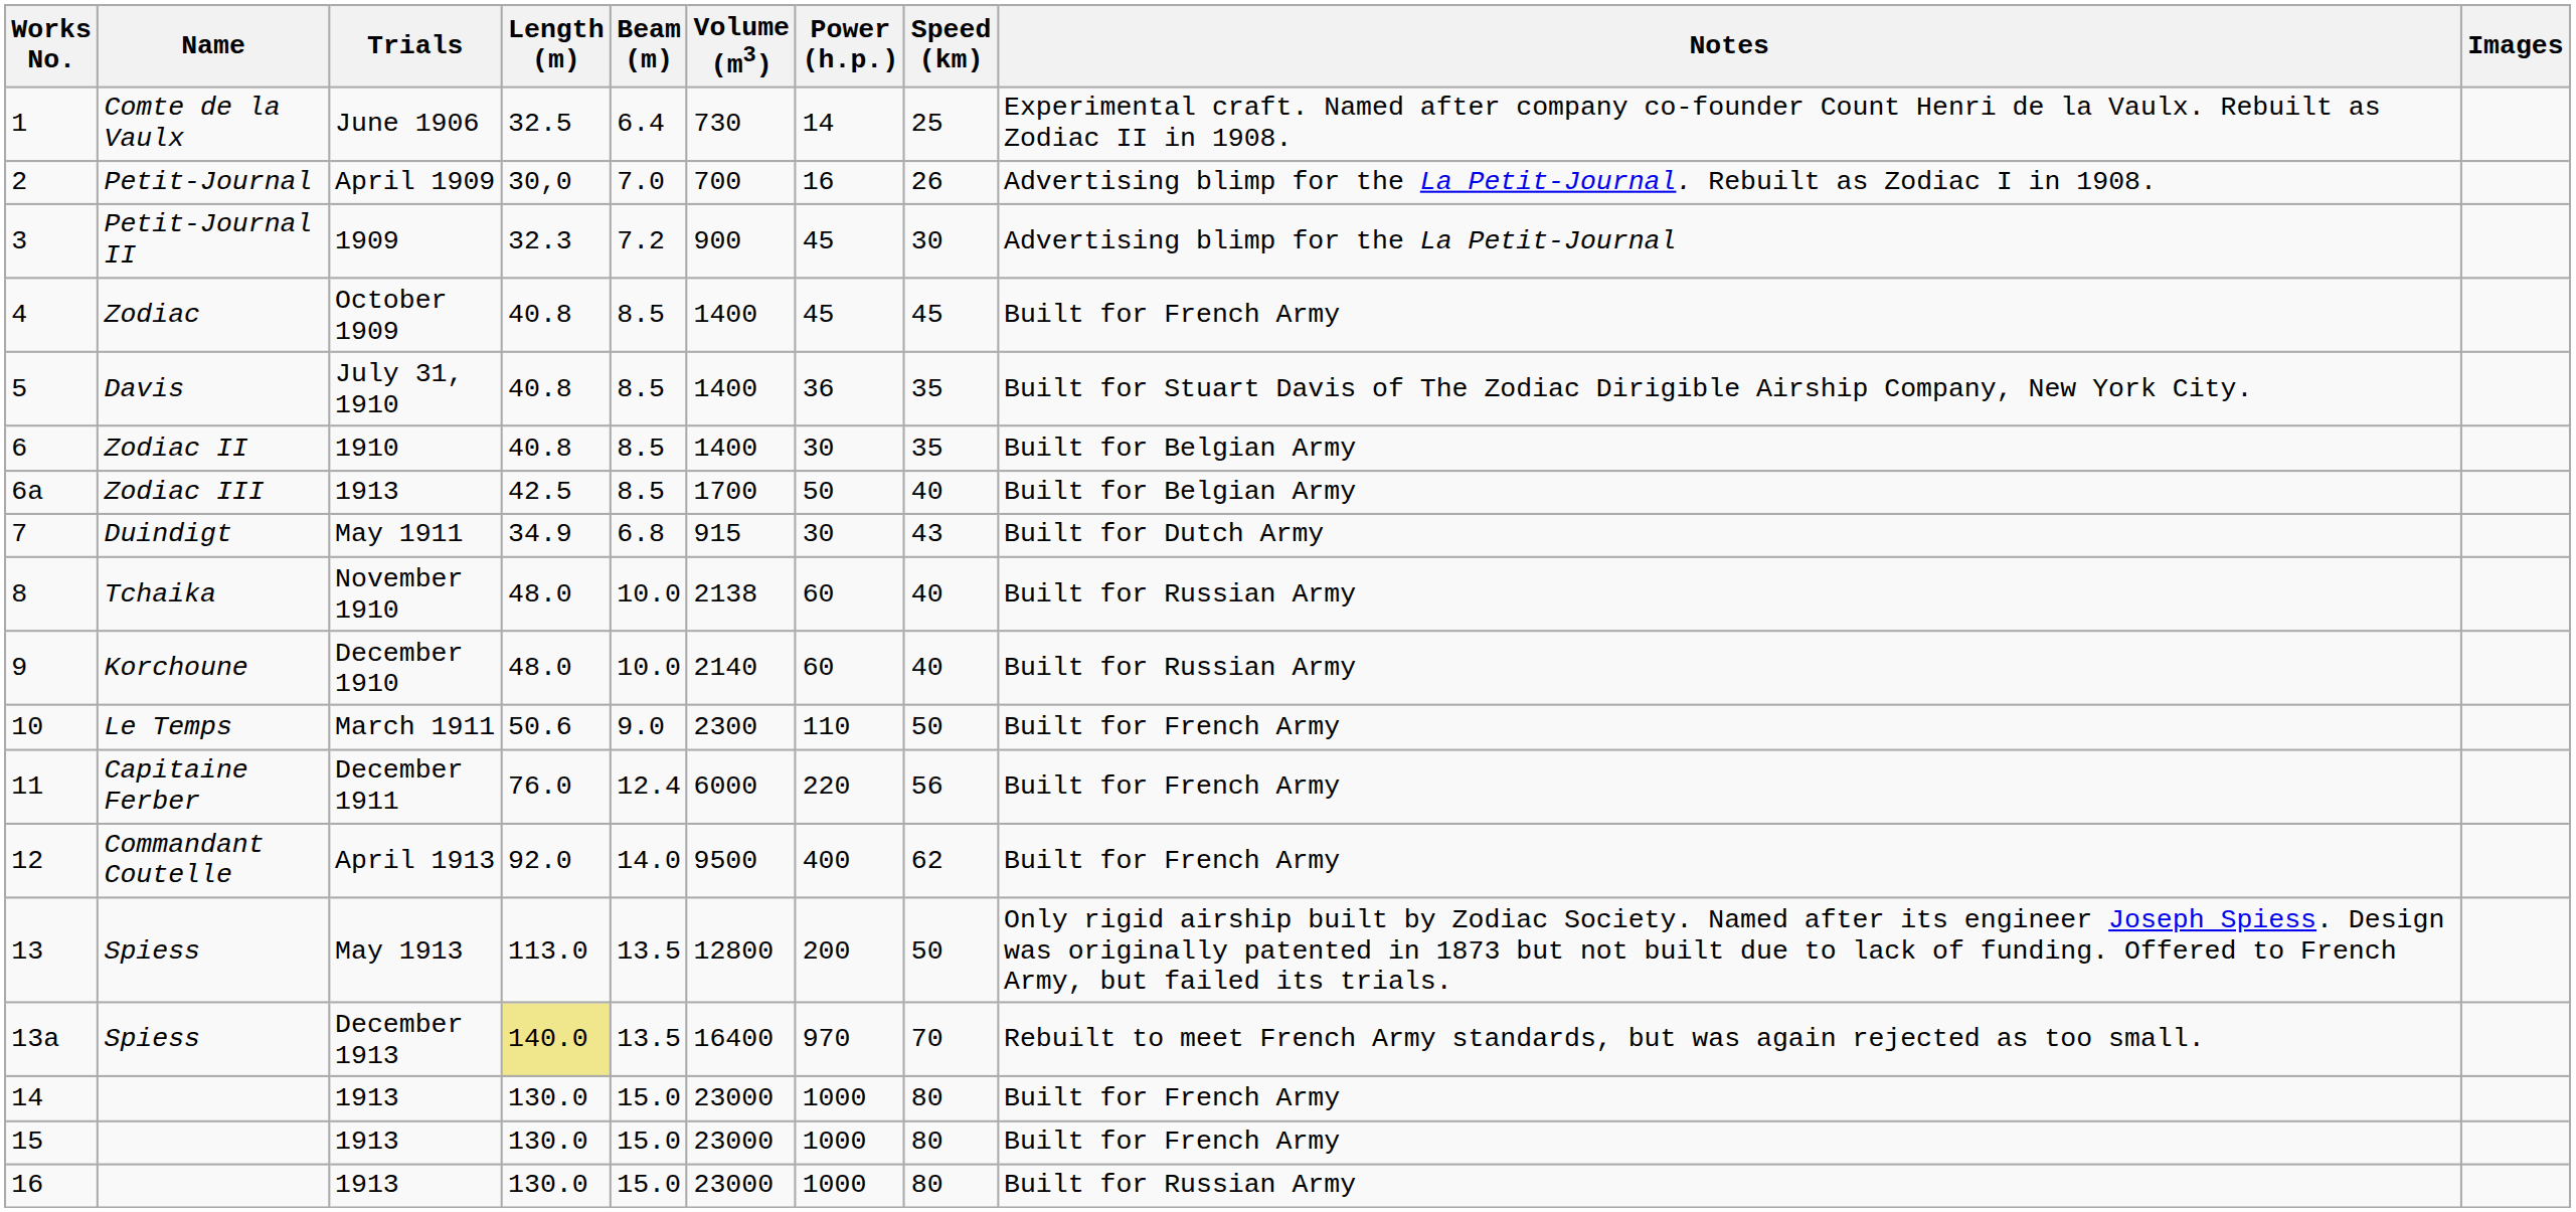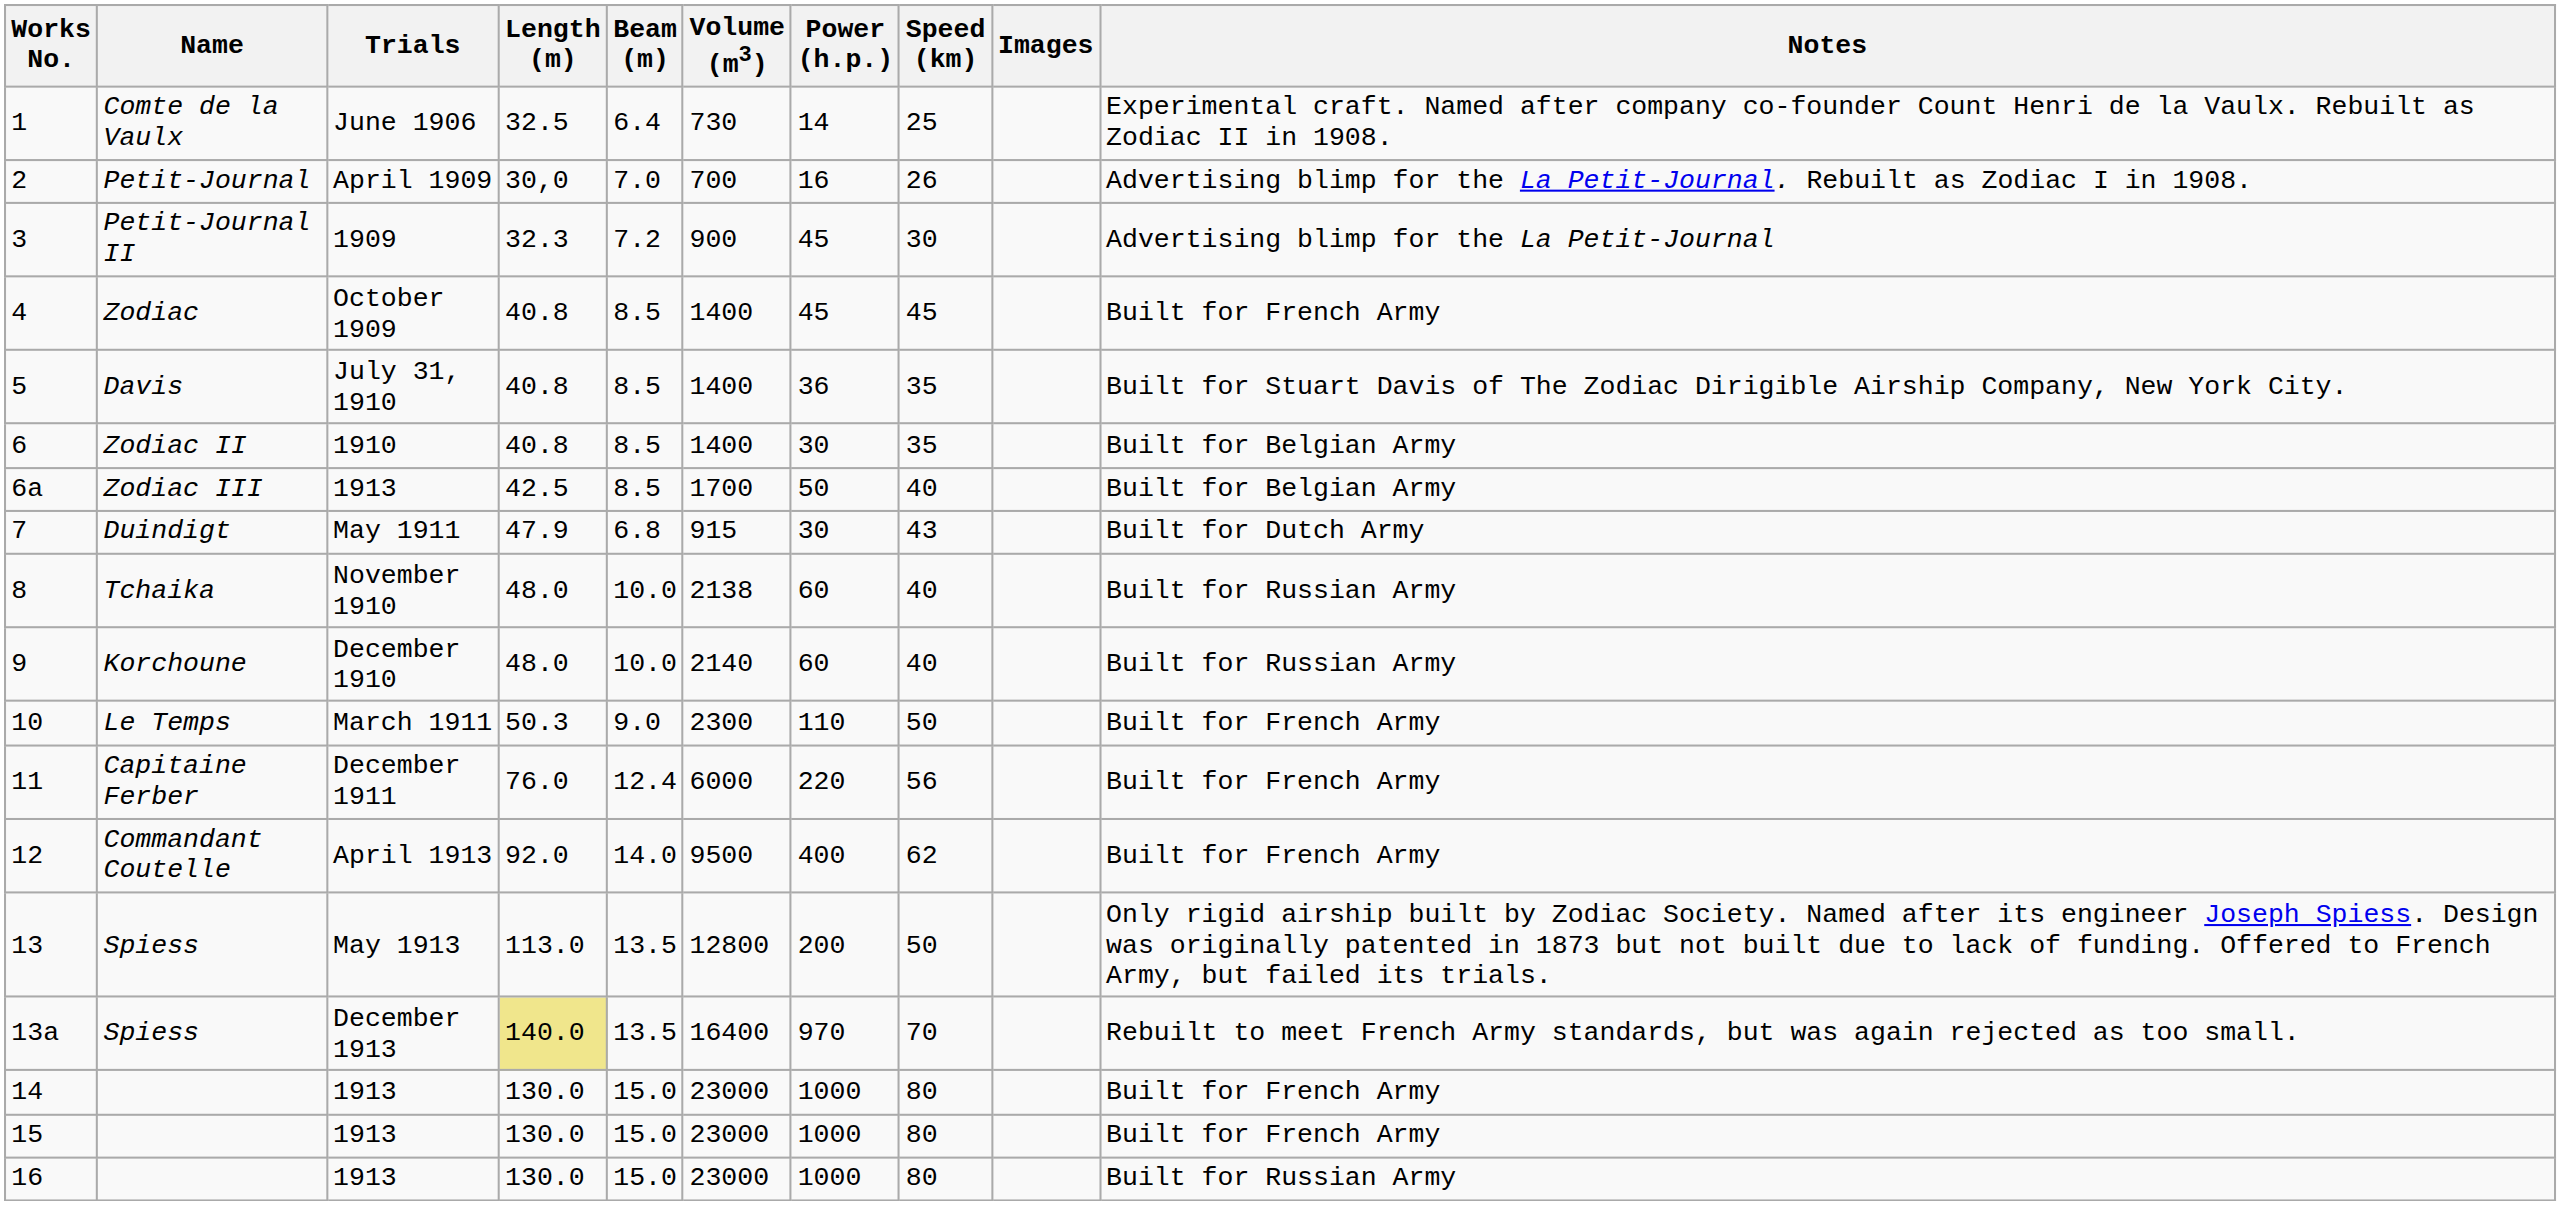 <table class="wikitable">
 <tr>
 <th>Works<br>No.</th>
 <th>Name</th>
 <th>Trials</th>
 <th>Length<br>(m)</th>
 <th>Beam<br>(m)</th>
 <th>Volume<br>(m<sup>3</sup>)</th>
 <th>Power<br>(h.p.)</th>
 <th>Speed<br>(km)</th>
+<th>Images</th>
 <th>Notes</th>
-<th>Images</th>
 </tr>
 <tr>
 <td>1</td>
 <td><em>Comte de la Vaulx</em></td>
 <td>June 1906</td>
 <td>32.5</td>
 <td>6.4</td>
 <td>730</td>
 <td>14</td>
 <td>25</td>
+<td></td>
 <td>Experimental craft. Named after company co-founder Count Henri de la Vaulx. Rebuilt as Zodiac II in 1908.</td>
-<td></td>
 </tr>
 <tr>
 <td>2</td>
 <td><em>Petit-Journal</em></td>
 <td>April 1909</td>
 <td>30,0</td>
 <td>7.0</td>
 <td>700</td>
 <td>16</td>
 <td>26</td>
+<td></td>
 <td>Advertising blimp for the <em><a href='#'>La Petit-Journal</a>.</em> Rebuilt as Zodiac I in 1908.</td>
-<td></td>
 </tr>
 <tr>
 <td>3</td>
 <td><em>Petit-Journal II</em></td>
 <td>1909</td>
 <td>32.3</td>
 <td>7.2</td>
 <td>900</td>
 <td>45</td>
 <td>30</td>
+<td></td>
 <td>Advertising blimp for the <em>La Petit-Journal</em></td>
-<td></td>
 </tr>
 <tr>
 <td>4</td>
 <td><em>Zodiac</em></td>
 <td>October 1909</td>
 <td>40.8</td>
 <td>8.5</td>
 <td>1400</td>
 <td>45</td>
 <td>45</td>
+<td></td>
 <td>Built for French Army</td>
-<td></td>
 </tr>
 <tr>
 <td>5</td>
 <td><em>Davis</em></td>
 <td>July 31, 1910</td>
 <td>40.8</td>
 <td>8.5</td>
 <td>1400</td>
 <td>36</td>
 <td>35</td>
+<td></td>
 <td>Built for Stuart Davis of The Zodiac Dirigible Airship Company, New York City.</td>
-<td></td>
 </tr>
 <tr>
 <td>6</td>
 <td><em>Zodiac II</em></td>
 <td>1910</td>
 <td>40.8</td>
 <td>8.5</td>
 <td>1400</td>
 <td>30</td>
 <td>35</td>
+<td></td>
 <td>Built for Belgian Army</td>
-<td></td>
 </tr>
 <tr>
 <td>6a</td>
 <td><em>Zodiac III</em></td>
 <td>1913</td>
 <td>42.5</td>
 <td>8.5</td>
 <td>1700</td>
 <td>50</td>
 <td>40</td>
+<td></td>
 <td>Built for Belgian Army </td>
-<td></td>
 </tr>
 <tr>
 <td>7</td>
 <td><em>Duindigt</em></td>
 <td>May 1911</td>
-<td>34.9</td>
+<td>47.9</td>
 <td>6.8</td>
 <td>915</td>
 <td>30</td>
 <td>43</td>
+<td></td>
 <td>Built for Dutch Army</td>
-<td></td>
 </tr>
 <tr>
 <td>8</td>
 <td><em>Tchaika</em></td>
 <td>November 1910</td>
 <td>48.0</td>
 <td>10.0</td>
 <td>2138</td>
 <td>60</td>
 <td>40</td>
+<td></td>
 <td>Built for Russian Army</td>
-<td></td>
 </tr>
 <tr>
 <td>9</td>
 <td><em>Korchoune</em></td>
 <td>December 1910</td>
 <td>48.0</td>
 <td>10.0</td>
 <td>2140</td>
 <td>60</td>
 <td>40</td>
+<td></td>
 <td>Built for Russian Army</td>
-<td></td>
 </tr>
 <tr>
 <td>10</td>
 <td><em>Le Temps</em></td>
 <td>March 1911</td>
-<td>50.6</td>
+<td>50.3</td>
 <td>9.0</td>
 <td>2300</td>
 <td>110</td>
 <td>50</td>
+<td></td>
 <td>Built for French Army</td>
-<td></td>
 </tr>
 <tr>
 <td>11</td>
 <td><em>Capitaine Ferber</em></td>
 <td>December 1911</td>
 <td>76.0</td>
 <td>12.4</td>
 <td>6000</td>
 <td>220</td>
 <td>56</td>
+<td></td>
 <td>Built for French Army</td>
-<td></td>
 </tr>
 <tr>
 <td>12</td>
 <td><em>Commandant Coutelle</em></td>
 <td>April 1913</td>
 <td>92.0</td>
 <td>14.0</td>
 <td>9500</td>
 <td>400</td>
 <td>62</td>
+<td></td>
 <td>Built for French Army</td>
-<td></td>
 </tr>
 <tr>
 <td>13</td>
 <td><em>Spiess</em></td>
 <td>May 1913</td>
 <td>113.0</td>
 <td>13.5</td>
 <td>12800</td>
 <td>200</td>
 <td>50</td>
+<td></td>
 <td>Only rigid airship built by Zodiac Society. Named after its engineer <a href='#'>Joseph Spiess</a>. Design was originally patented in 1873 but not built due to lack of funding. Offered to French Army, but failed its trials.</td>
-<td></td>
 </tr>
 <tr>
 <td>13a</td>
 <td><em>Spiess</em></td>
 <td>December 1913</td>
 <td style="background: khaki;">140.0</td>
 <td>13.5</td>
 <td>16400</td>
 <td>970</td>
 <td>70</td>
+<td></td>
 <td>Rebuilt to meet French Army standards, but was again rejected as too small.</td>
-<td></td>
 </tr>
 <tr>
 <td>14</td>
 <td></td>
 <td>1913</td>
 <td>130.0</td>
 <td>15.0</td>
 <td>23000</td>
 <td>1000</td>
 <td>80</td>
+<td></td>
 <td>Built for French Army</td>
-<td></td>
 </tr>
 <tr>
 <td>15</td>
 <td></td>
 <td>1913</td>
 <td>130.0</td>
 <td>15.0</td>
 <td>23000</td>
 <td>1000</td>
 <td>80</td>
+<td></td>
 <td>Built for French Army</td>
-<td></td>
 </tr>
 <tr>
 <td>16</td>
 <td></td>
 <td>1913</td>
 <td>130.0</td>
 <td>15.0</td>
 <td>23000</td>
 <td>1000</td>
 <td>80</td>
+<td></td>
 <td>Built for Russian Army</td>
-<td></td>
 </tr>
 </table>
